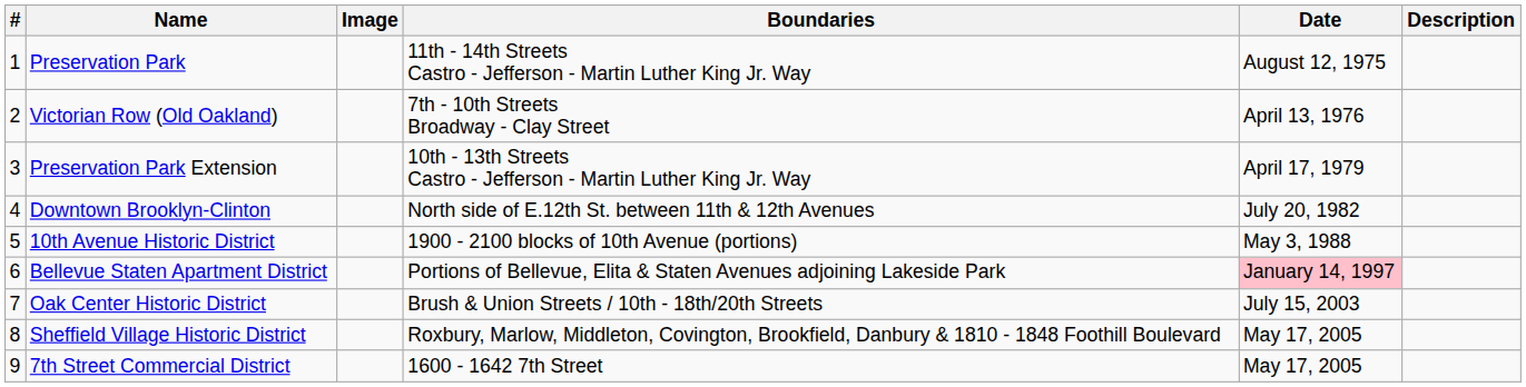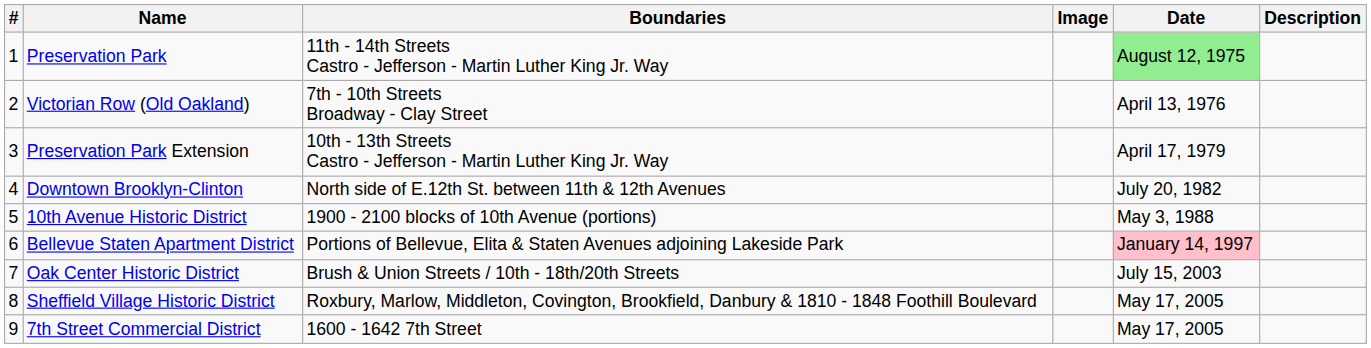 <table class="wikitable sortable" style="width:98%">
 <tr>
 <th>#</th>
 <th>Name</th>
+<th>Boundaries</th>
 <th>Image</th>
-<th>Boundaries</th>
 <th>Date</th>
 <th>Description</th>
 </tr>
 <tr>
 <td>1</td>
 <td><a href='#'>Preservation Park</a></td>
+<td>11th - 14th Streets<br>Castro - Jefferson - Martin Luther King Jr. Way</td>
 <td></td>
-<td>11th - 14th Streets<br>Castro - Jefferson - Martin Luther King Jr. Way</td>
-<td>August 12, 1975</td>
+<td style="background: lightgreen;">August 12, 1975</td>
 <td></td>
 </tr>
 <tr>
 <td>2</td>
 <td><a href='#'>Victorian Row</a> (<a href='#'>Old Oakland</a>)</td>
+<td>7th - 10th Streets<br>Broadway - Clay Street</td>
 <td></td>
-<td>7th - 10th Streets<br>Broadway - Clay Street</td>
 <td>April 13, 1976</td>
 <td></td>
 </tr>
 <tr>
 <td>3</td>
 <td><a href='#'>Preservation Park</a> Extension</td>
+<td>10th - 13th Streets<br>Castro - Jefferson - Martin Luther King Jr. Way</td>
 <td></td>
-<td>10th - 13th Streets<br>Castro - Jefferson - Martin Luther King Jr. Way</td>
 <td>April 17, 1979</td>
 <td></td>
 </tr>
 <tr>
 <td>4</td>
 <td><a href='#'>Downtown Brooklyn-Clinton</a></td>
+<td>North side of E.12th St. between 11th & 12th Avenues</td>
 <td></td>
-<td>North side of E.12th St. between 11th & 12th Avenues</td>
 <td>July 20, 1982</td>
 <td></td>
 </tr>
 <tr>
 <td>5</td>
 <td><a href='#'>10th Avenue Historic District</a></td>
+<td>1900 - 2100 blocks of 10th Avenue (portions)</td>
 <td></td>
-<td>1900 - 2100 blocks of 10th Avenue (portions)</td>
 <td>May 3, 1988</td>
 <td></td>
 </tr>
 <tr>
 <td>6</td>
 <td><a href='#'>Bellevue Staten Apartment District</a></td>
+<td>Portions of Bellevue, Elita & Staten Avenues adjoining Lakeside Park</td>
 <td></td>
-<td>Portions of Bellevue, Elita & Staten Avenues adjoining Lakeside Park</td>
 <td style="background: pink;">January 14, 1997</td>
 <td></td>
 </tr>
 <tr>
 <td>7</td>
 <td><a href='#'>Oak Center Historic District</a></td>
+<td>Brush & Union Streets / 10th - 18th/20th Streets</td>
 <td></td>
-<td>Brush & Union Streets / 10th - 18th/20th Streets</td>
 <td>July 15, 2003</td>
 <td></td>
 </tr>
 <tr>
 <td>8</td>
 <td><a href='#'>Sheffield Village Historic District</a></td>
+<td>Roxbury, Marlow, Middleton, Covington, Brookfield, Danbury & 1810 - 1848 Foothill Boulevard</td>
 <td></td>
-<td>Roxbury, Marlow, Middleton, Covington, Brookfield, Danbury & 1810 - 1848 Foothill Boulevard</td>
 <td>May 17, 2005</td>
 <td></td>
 </tr>
 <tr>
 <td>9</td>
 <td><a href='#'>7th Street Commercial District</a></td>
+<td>1600 - 1642 7th Street</td>
 <td></td>
-<td>1600 - 1642 7th Street</td>
 <td>May 17, 2005</td>
 <td></td>
 </tr>
 </table>
